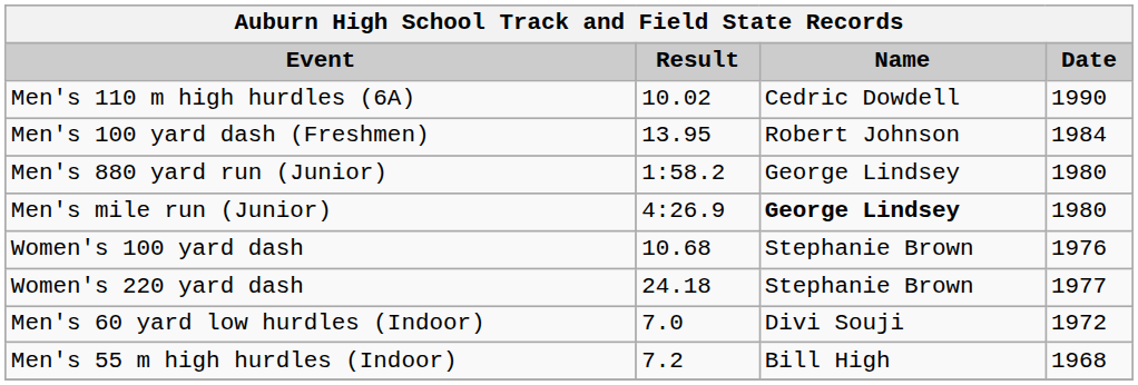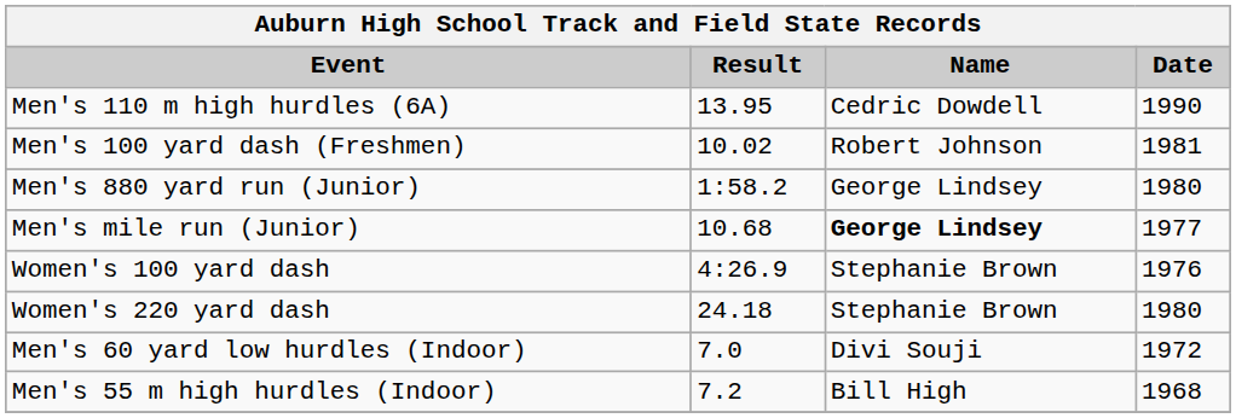 <table class=wikitable style="width: 600px; font-size: 95%;">
 <tr>
 <th colspan="4">Auburn High School Track and Field State Records</th>
 </tr>
 <tr>
 <th style="background:#cccccc;">Event</th>
 <th style="background:#cccccc;">Result</th>
 <th style="background:#cccccc;">Name</th>
 <th style="background:#cccccc;">Date</th>
 </tr>
 <tr>
 <td>Men's 110 m high hurdles (6A)</td>
-<td>10.02</td>
+<td>13.95</td>
 <td>Cedric Dowdell</td>
 <td>1990</td>
 </tr>
 <tr>
 <td>Men's 100 yard dash (Freshmen)</td>
-<td>13.95</td>
+<td>10.02</td>
 <td>Robert Johnson</td>
-<td>1984</td>
+<td>1981</td>
 </tr>
 <tr>
 <td>Men's 880 yard run (Junior)</td>
 <td>1:58.2</td>
 <td>George Lindsey</td>
 <td>1980</td>
 </tr>
 <tr>
 <td>Men's mile run (Junior)</td>
-<td>4:26.9</td>
+<td>10.68</td>
 <td><strong>George Lindsey</strong></td>
-<td>1980</td>
+<td>1977</td>
 </tr>
 <tr>
 <td>Women's 100 yard dash</td>
-<td>10.68</td>
+<td>4:26.9</td>
 <td>Stephanie Brown</td>
 <td>1976</td>
 </tr>
 <tr>
 <td>Women's 220 yard dash</td>
 <td>24.18</td>
 <td>Stephanie Brown</td>
-<td>1977</td>
+<td>1980</td>
 </tr>
 <tr>
 <td>Men's 60 yard low hurdles (Indoor)</td>
 <td>7.0</td>
 <td>Divi Souji</td>
 <td>1972</td>
 </tr>
 <tr>
 <td>Men's 55 m high hurdles (Indoor)</td>
 <td>7.2</td>
 <td>Bill High</td>
 <td>1968</td>
 </tr>
 <tr>
 </tr>
 </table>
